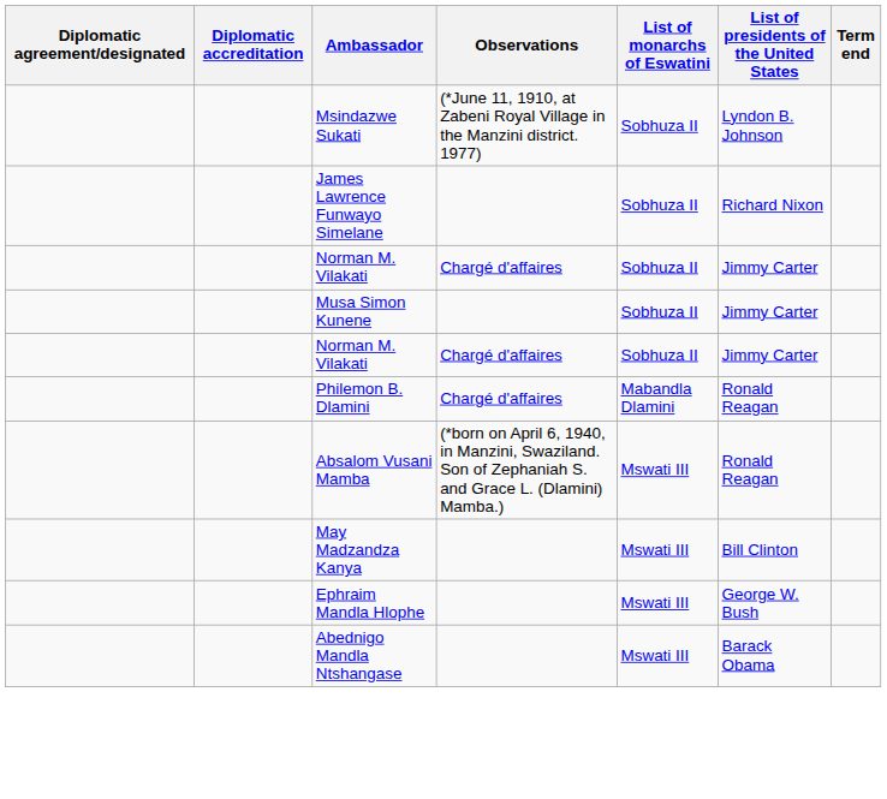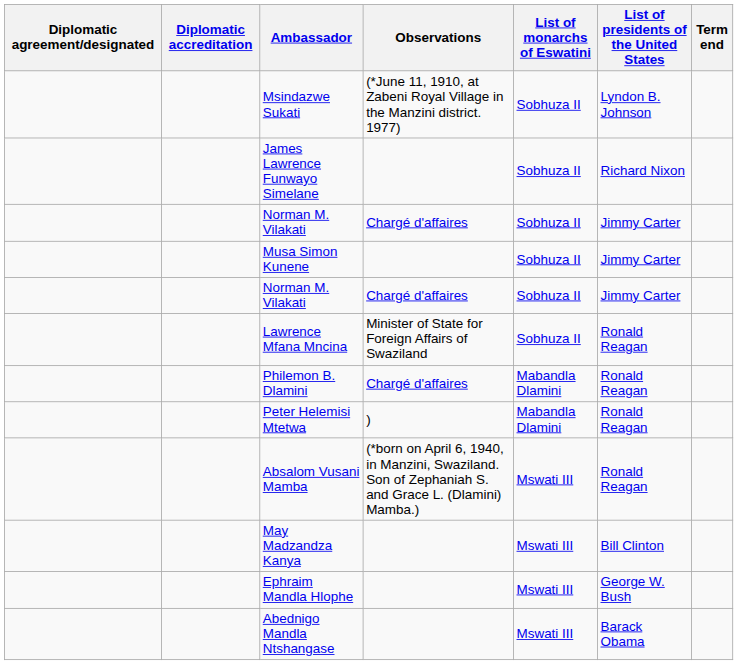 <table class="wikitable sortable">
 <tr>
 <th>Diplomatic agreement/designated</th>
 <th><a href='#'>Diplomatic accreditation</a></th>
 <th><a href='#'>Ambassador</a></th>
 <th>Observations</th>
 <th><a href='#'>List of monarchs of Eswatini</a></th>
 <th><a href='#'>List of presidents of the United States</a></th>
 <th>Term end</th>
 </tr>
 <tr>
 <td></td>
 <td></td>
 <td><a href='#'>Msindazwe Sukati</a></td>
 <td>(*June 11, 1910, at Zabeni Royal Village in the Manzini district. 1977)</td>
 <td><a href='#'>Sobhuza II</a></td>
 <td><a href='#'>Lyndon B. Johnson</a></td>
 <td></td>
 </tr>
 <tr>
 <td></td>
 <td></td>
 <td><a href='#'>James Lawrence Funwayo Simelane</a></td>
 <td></td>
 <td><a href='#'>Sobhuza II</a></td>
 <td><a href='#'>Richard Nixon</a></td>
 <td></td>
 </tr>
 <tr>
 <td></td>
 <td></td>
 <td><a href='#'>Norman M. Vilakati</a></td>
 <td><a href='#'>Chargé d'affaires</a></td>
 <td><a href='#'>Sobhuza II</a></td>
 <td><a href='#'>Jimmy Carter</a></td>
 <td></td>
 </tr>
 <tr>
 <td></td>
 <td></td>
 <td><a href='#'>Musa Simon Kunene</a></td>
 <td></td>
 <td><a href='#'>Sobhuza II</a></td>
 <td><a href='#'>Jimmy Carter</a></td>
 <td></td>
 </tr>
 <tr>
 <td></td>
 <td></td>
 <td><a href='#'>Norman M. Vilakati</a></td>
 <td><a href='#'>Chargé d'affaires</a></td>
 <td><a href='#'>Sobhuza II</a></td>
 <td><a href='#'>Jimmy Carter</a></td>
 <td></td>
 </tr>
 <tr>
 <td></td>
 <td></td>
+<td><a href='#'>Lawrence Mfana Mncina</a></td>
+<td>Minister of State for Foreign Affairs of Swaziland</td>
+<td><a href='#'>Sobhuza II</a></td>
+<td><a href='#'>Ronald Reagan</a></td>
+<td></td>
+</tr>
+<tr>
+<td></td>
+<td></td>
 <td><a href='#'>Philemon B. Dlamini</a></td>
 <td><a href='#'>Chargé d'affaires</a></td>
+<td><a href='#'>Mabandla Dlamini</a></td>
+<td><a href='#'>Ronald Reagan</a></td>
+<td></td>
+</tr>
+<tr>
+<td></td>
+<td></td>
+<td><a href='#'>Peter Helemisi Mtetwa</a></td>
+<td> )</td>
 <td><a href='#'>Mabandla Dlamini</a></td>
 <td><a href='#'>Ronald Reagan</a></td>
 <td></td>
 </tr>
 <tr>
 <td></td>
 <td></td>
 <td><a href='#'>Absalom Vusani Mamba</a></td>
 <td>(*born on April 6, 1940, in Manzini, Swaziland. Son of Zephaniah S. and Grace L. (Dlamini) Mamba.)</td>
 <td><a href='#'>Mswati III</a></td>
 <td><a href='#'>Ronald Reagan</a></td>
 <td></td>
 </tr>
 <tr>
 <td></td>
 <td></td>
 <td><a href='#'>May Madzandza Kanya</a></td>
 <td></td>
 <td><a href='#'>Mswati III</a></td>
 <td><a href='#'>Bill Clinton</a></td>
 <td></td>
 </tr>
 <tr>
 <td></td>
 <td></td>
 <td><a href='#'>Ephraim Mandla Hlophe</a></td>
 <td></td>
 <td><a href='#'>Mswati III</a></td>
 <td><a href='#'>George W. Bush</a></td>
 <td></td>
 </tr>
 <tr>
 <td></td>
 <td></td>
 <td><a href='#'>Abednigo Mandla Ntshangase</a></td>
 <td></td>
 <td><a href='#'>Mswati III</a></td>
 <td><a href='#'>Barack Obama</a></td>
 <td></td>
 </tr>
 </table>
